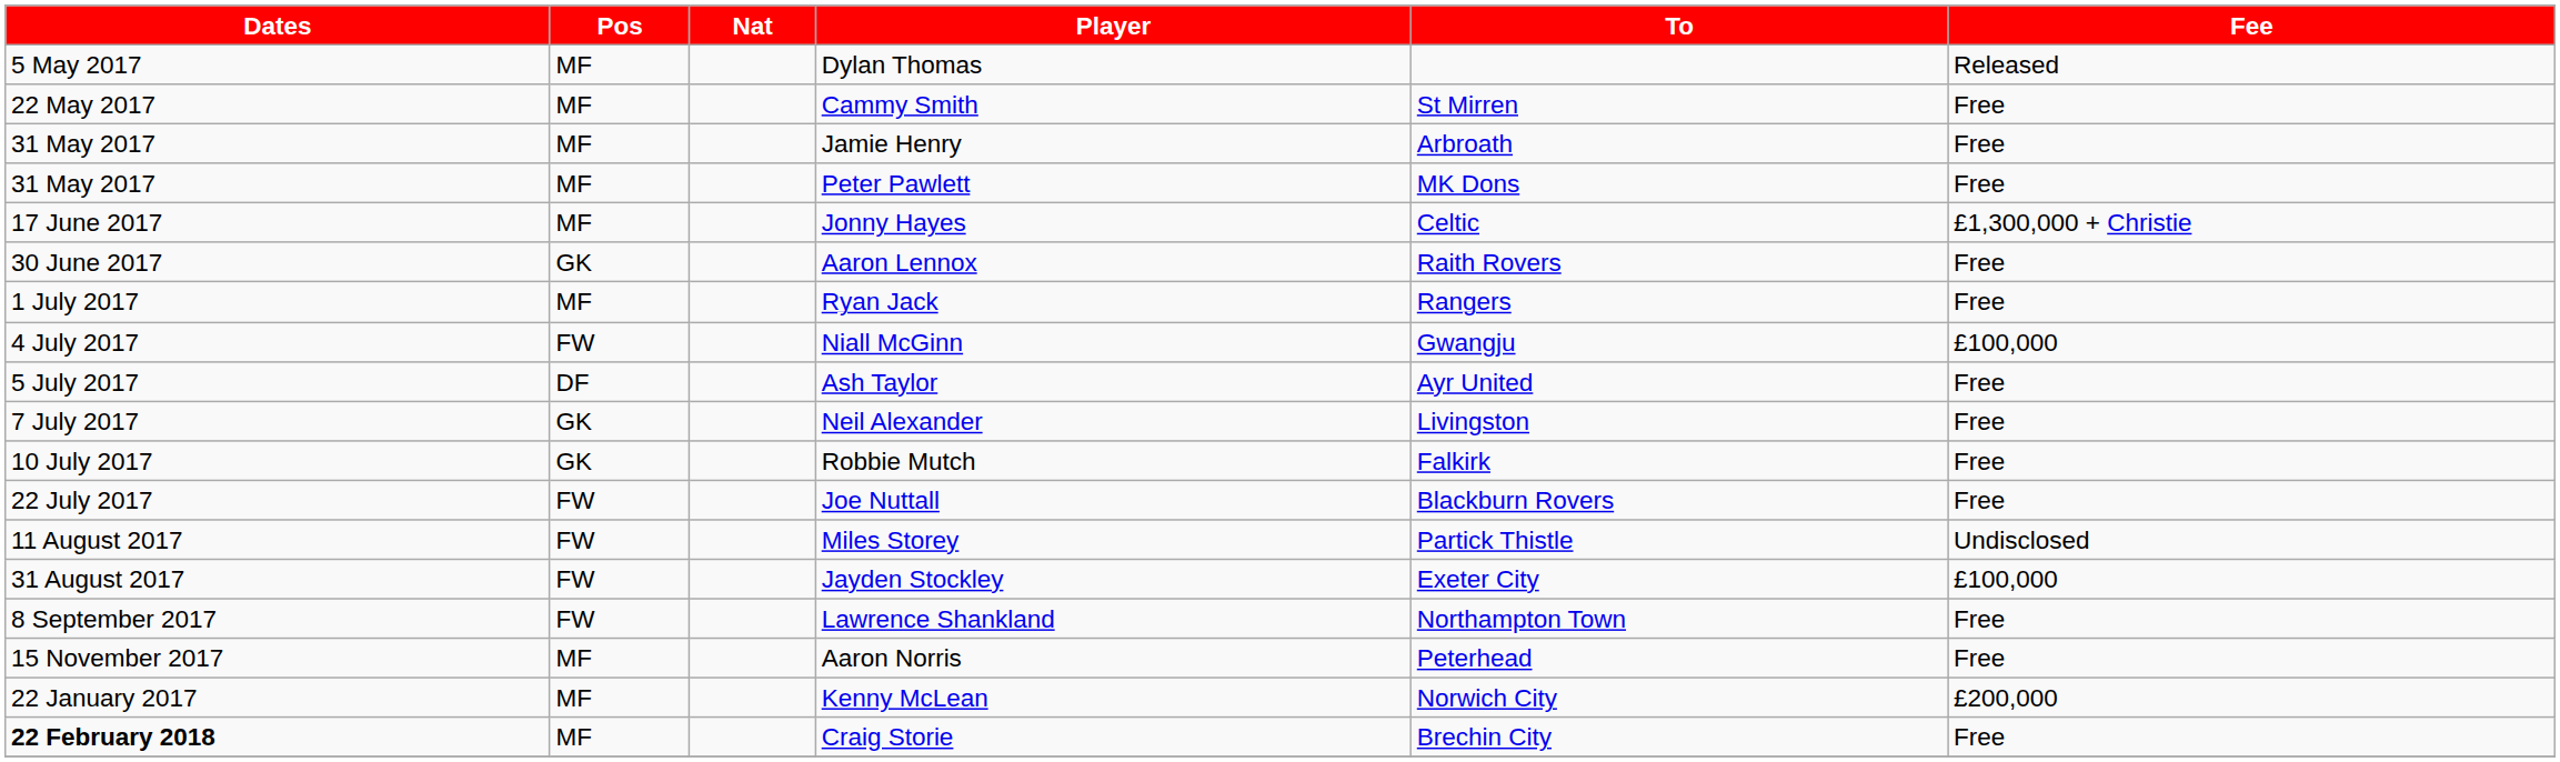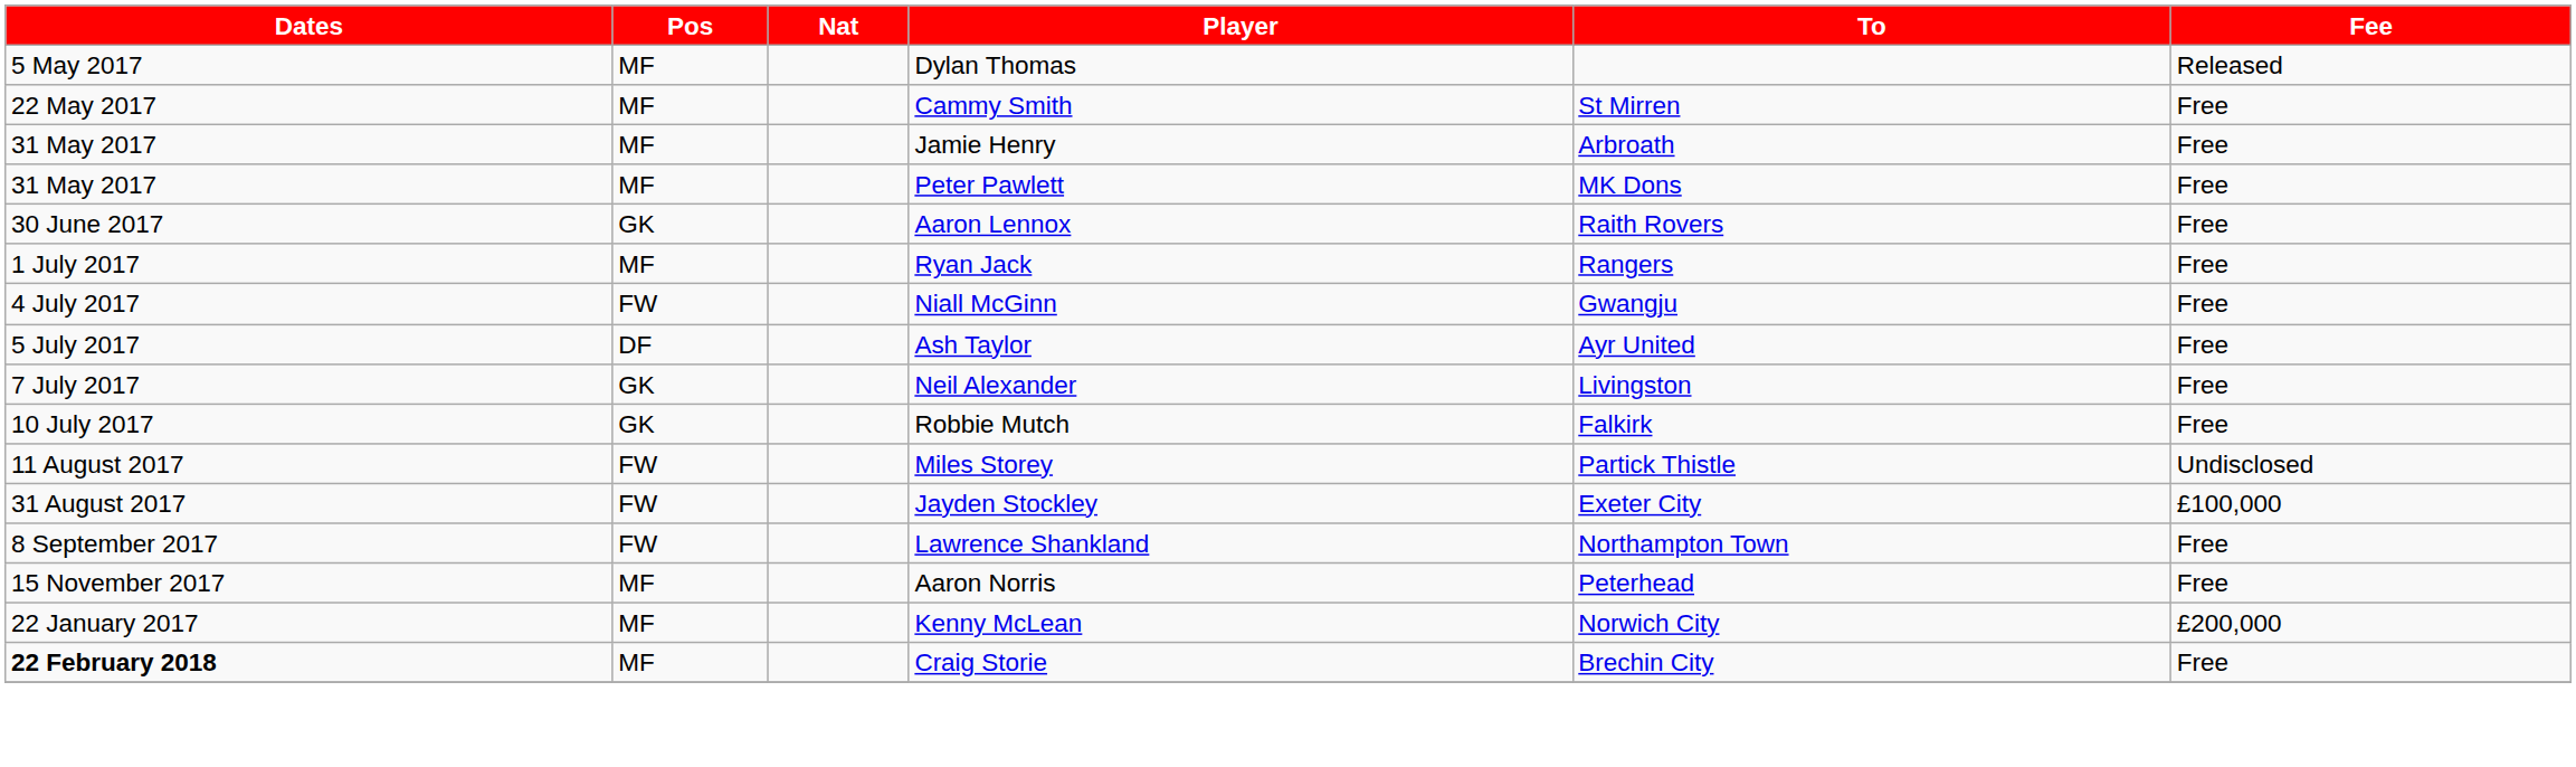 <table class="wikitable" style="text-align:center; font-size:95%;width:98%; text-align:left">
 <tr>
 <th style="background:#FF0000; color:#FFFFFF;" scope="col">Dates</th>
 <th style="background:#FF0000; color:#FFFFFF;" scope="col">Pos</th>
 <th style="background:#FF0000; color:#FFFFFF;" scope="col">Nat</th>
 <th style="background:#FF0000; color:#FFFFFF;" scope="col">Player</th>
 <th style="background:#FF0000; color:#FFFFFF;" scope="col">To</th>
 <th style="background:#FF0000; color:#FFFFFF;" scope="col">Fee</th>
 </tr>
 <tr>
 <td>5 May 2017</td>
 <td>MF</td>
 <td></td>
 <td>Dylan Thomas</td>
 <td></td>
 <td>Released</td>
 </tr>
 <tr>
 <td>22 May 2017</td>
 <td>MF</td>
 <td></td>
 <td><a href='#'>Cammy Smith</a></td>
 <td> <a href='#'>St Mirren</a></td>
 <td>Free</td>
 </tr>
 <tr>
 <td>31 May 2017</td>
 <td>MF</td>
 <td></td>
 <td>Jamie Henry</td>
 <td> <a href='#'>Arbroath</a></td>
 <td>Free</td>
 </tr>
 <tr>
 <td>31 May 2017</td>
 <td>MF</td>
 <td></td>
 <td><a href='#'>Peter Pawlett</a></td>
 <td> <a href='#'>MK Dons</a></td>
 <td>Free</td>
 </tr>
 <tr>
-<td>17 June 2017</td>
-<td>MF</td>
-<td></td>
-<td><a href='#'>Jonny Hayes</a></td>
-<td> <a href='#'>Celtic</a></td>
-<td>£1,300,000 + <a href='#'>Christie</a></td>
-</tr>
-<tr>
 <td>30 June 2017</td>
 <td>GK</td>
 <td></td>
 <td><a href='#'>Aaron Lennox</a></td>
 <td> <a href='#'>Raith Rovers</a></td>
 <td>Free</td>
 </tr>
 <tr>
 <td>1 July 2017</td>
 <td>MF</td>
 <td></td>
 <td><a href='#'>Ryan Jack</a></td>
 <td> <a href='#'>Rangers</a></td>
 <td>Free</td>
 </tr>
 <tr>
 <td>4 July 2017</td>
 <td>FW</td>
 <td></td>
 <td><a href='#'>Niall McGinn</a></td>
 <td> <a href='#'>Gwangju</a></td>
-<td>£100,000</td>
+<td>Free</td>
 </tr>
 <tr>
 <td>5 July 2017</td>
 <td>DF</td>
 <td></td>
 <td><a href='#'>Ash Taylor</a></td>
 <td> <a href='#'>Ayr United</a></td>
 <td>Free</td>
 </tr>
 <tr>
 <td>7 July 2017</td>
 <td>GK</td>
 <td></td>
 <td><a href='#'>Neil Alexander</a></td>
 <td> <a href='#'>Livingston</a></td>
 <td>Free</td>
 </tr>
 <tr>
 <td>10 July 2017</td>
 <td>GK</td>
 <td></td>
 <td>Robbie Mutch</td>
 <td> <a href='#'>Falkirk</a></td>
-<td>Free</td>
-</tr>
-<tr>
-<td>22 July 2017</td>
-<td>FW</td>
-<td></td>
-<td><a href='#'>Joe Nuttall</a></td>
-<td> <a href='#'>Blackburn Rovers</a></td>
 <td>Free</td>
 </tr>
 <tr>
 <td>11 August 2017</td>
 <td>FW</td>
 <td></td>
 <td><a href='#'>Miles Storey</a></td>
 <td> <a href='#'>Partick Thistle</a></td>
 <td>Undisclosed</td>
 </tr>
 <tr>
 <td>31 August 2017</td>
 <td>FW</td>
 <td></td>
 <td><a href='#'>Jayden Stockley</a></td>
 <td> <a href='#'>Exeter City</a></td>
 <td>£100,000</td>
 </tr>
 <tr>
 <td>8 September 2017</td>
 <td>FW</td>
 <td></td>
 <td><a href='#'>Lawrence Shankland</a></td>
 <td> <a href='#'>Northampton Town</a></td>
 <td>Free</td>
 </tr>
 <tr>
 <td>15 November 2017</td>
 <td>MF</td>
 <td></td>
 <td>Aaron Norris</td>
 <td> <a href='#'>Peterhead</a></td>
 <td>Free</td>
 </tr>
 <tr>
 <td>22 January 2017</td>
 <td>MF</td>
 <td></td>
 <td><a href='#'>Kenny McLean</a></td>
 <td> <a href='#'>Norwich City</a></td>
 <td>£200,000</td>
 </tr>
 <tr>
 <td><strong>22 February 2018</strong></td>
 <td>MF</td>
 <td></td>
 <td><a href='#'>Craig Storie</a></td>
 <td> <a href='#'>Brechin City</a></td>
 <td>Free</td>
 </tr>
 <tr>
 </tr>
 </table>
